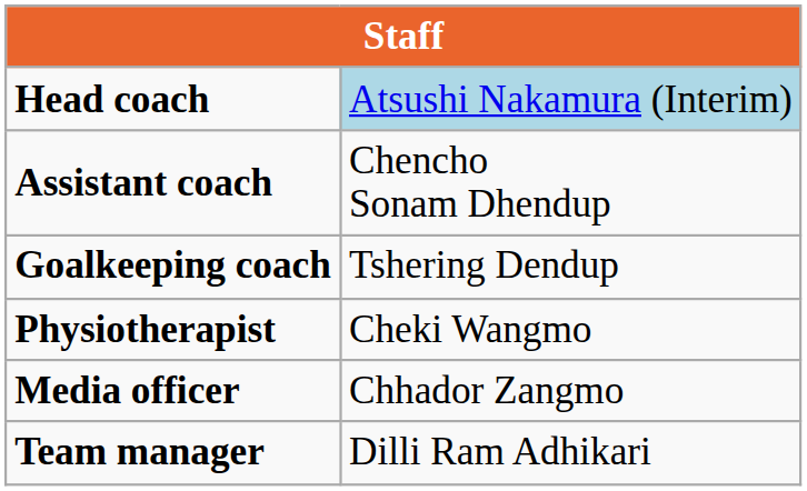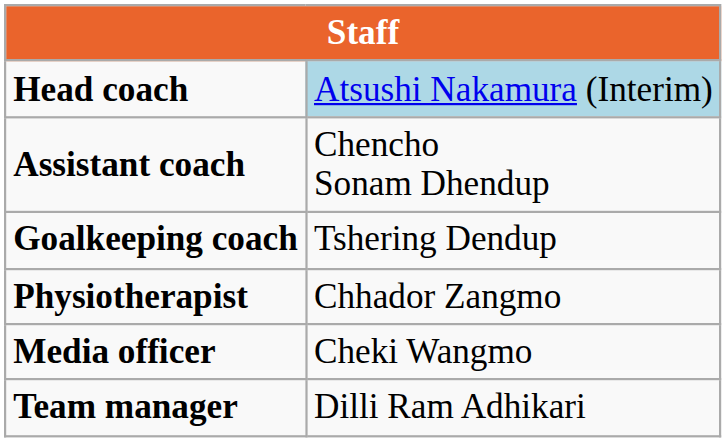 <table class="wikitable sortable plainrowheaders">
 <tr>
 <th style="color:#FFFFFF;background:#EA642C" colspan="2">Staff</th>
 </tr>
 <tr>
 <td><strong>Head coach</strong></td>
 <td style="background: lightblue;">  <a href='#'>Atsushi Nakamura</a> (Interim)</td>
 </tr>
 <tr>
 <td><strong>Assistant coach</strong></td>
 <td> Chencho <br>  Sonam Dhendup</td>
 </tr>
 <tr>
 <td><strong>Goalkeeping coach</strong></td>
 <td> Tshering Dendup</td>
 </tr>
 <tr>
 <td><strong>Physiotherapist</strong></td>
-<td> Cheki Wangmo</td>
+<td>  Chhador Zangmo</td>
 </tr>
 <tr>
 <td><strong>Media officer</strong></td>
-<td>  Chhador Zangmo</td>
+<td> Cheki Wangmo</td>
 </tr>
 <tr>
 <td><strong>Team manager</strong></td>
 <td> Dilli Ram Adhikari</td>
 </tr>
 </table>
